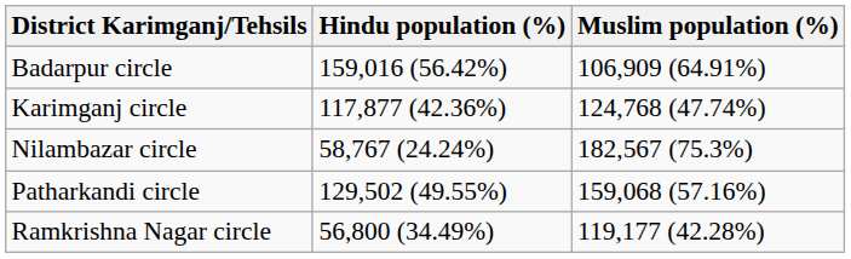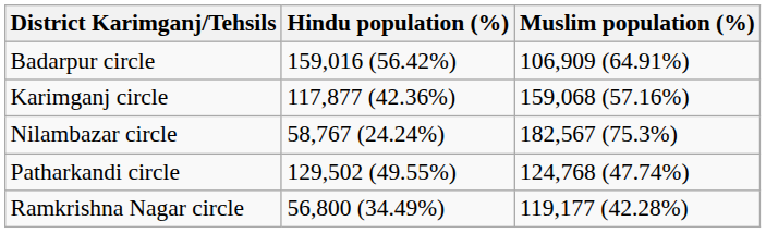 <table class="wikitable">
 <tr>
 <th>District Karimganj/Tehsils</th>
 <th>Hindu population (%)</th>
 <th>Muslim population (%)</th>
 </tr>
 <tr>
 <td>Badarpur circle</td>
 <td>159,016 (56.42%)</td>
 <td>106,909 (64.91%)</td>
 </tr>
 <tr>
 <td>Karimganj circle</td>
 <td>117,877 (42.36%)</td>
-<td>124,768 (47.74%)</td>
+<td>159,068 (57.16%)</td>
 </tr>
 <tr>
 <td>Nilambazar circle</td>
 <td>58,767 (24.24%)</td>
 <td>182,567 (75.3%)</td>
 </tr>
 <tr>
 <td>Patharkandi circle</td>
 <td>129,502 (49.55%)</td>
-<td>159,068 (57.16%)</td>
+<td>124,768 (47.74%)</td>
 </tr>
 <tr>
 <td>Ramkrishna Nagar circle</td>
 <td>56,800 (34.49%)</td>
 <td>119,177 (42.28%)</td>
 </tr>
 </table>
